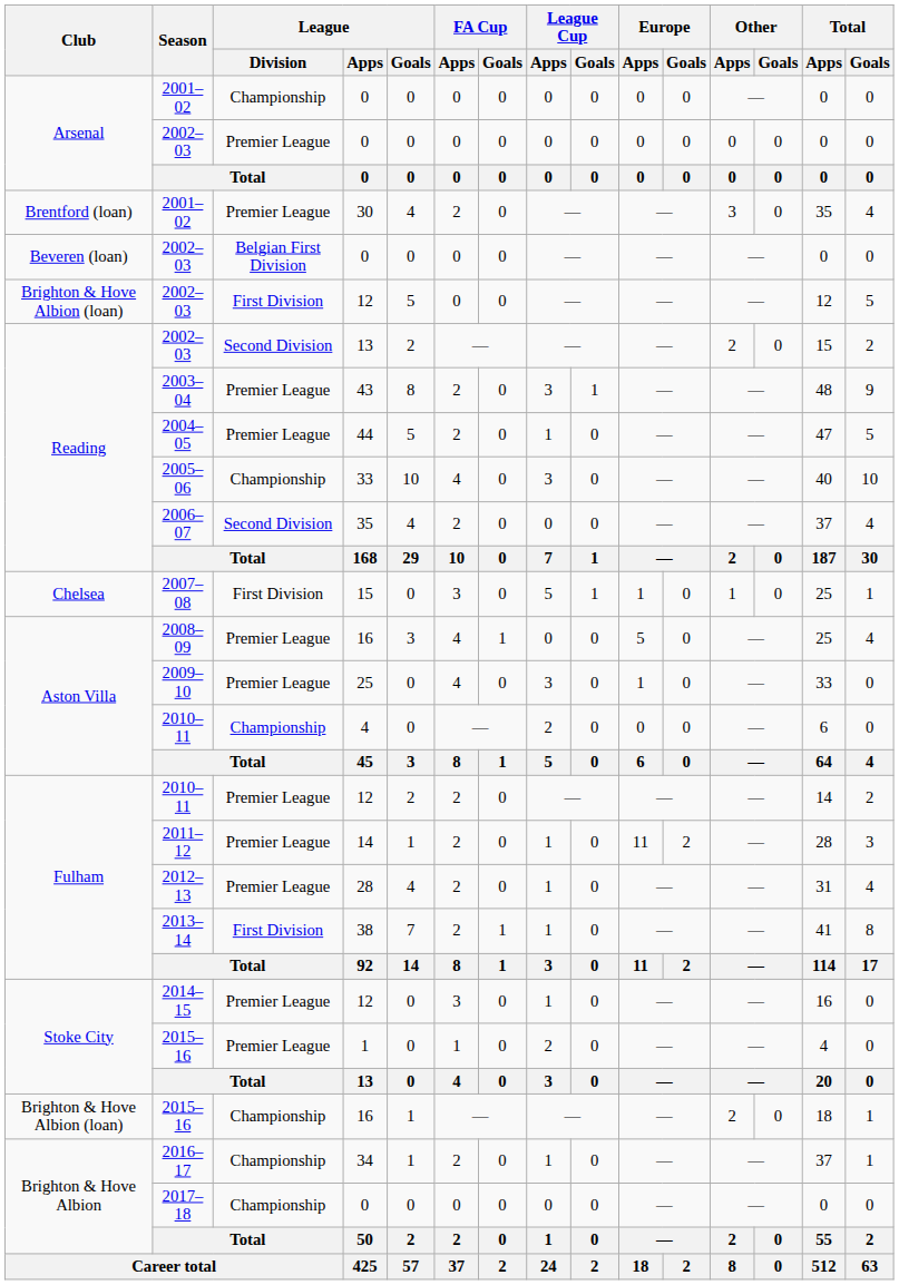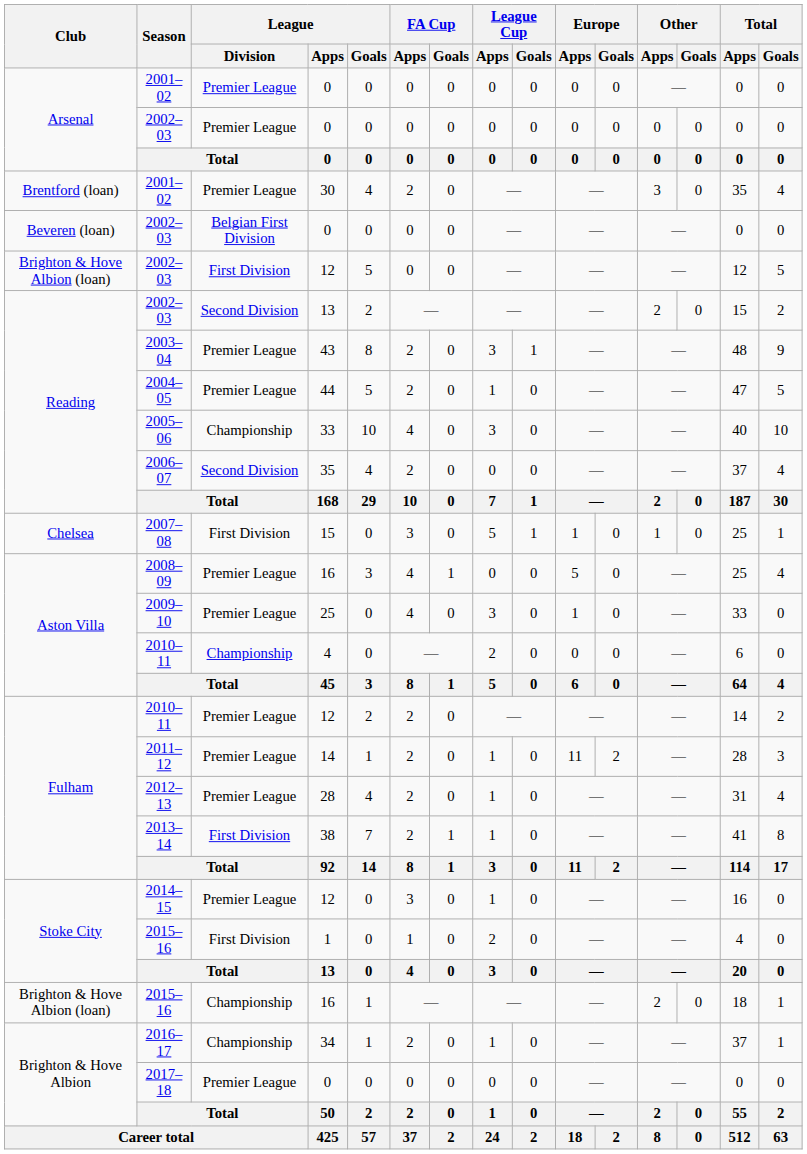 <table class="wikitable" style="text-align: center;">
 <tr>
 <th rowspan=2>Club</th>
 <th rowspan=2>Season</th>
 <th colspan=3>League</th>
 <th colspan=2><a href='#'>FA Cup</a></th>
 <th colspan=2><a href='#'>League Cup</a></th>
 <th colspan=2>Europe</th>
 <th colspan=2>Other</th>
 <th colspan=2>Total</th>
 </tr>
 <tr>
 <th>Division</th>
 <th>Apps</th>
 <th>Goals</th>
 <th>Apps</th>
 <th>Goals</th>
 <th>Apps</th>
 <th>Goals</th>
 <th>Apps</th>
 <th>Goals</th>
 <th>Apps</th>
 <th>Goals</th>
 <th>Apps</th>
 <th>Goals</th>
 </tr>
 <tr>
 <td rowspan=3><a href='#'>Arsenal</a></td>
 <td><a href='#'>2001–02</a></td>
-<td>Championship</td>
+<td><a href='#'>Premier League</a></td>
 <td>0</td>
 <td>0</td>
 <td>0</td>
 <td>0</td>
 <td>0</td>
 <td>0</td>
 <td>0</td>
 <td>0</td>
 <td colspan="2">—</td>
 <td>0</td>
 <td>0</td>
 </tr>
 <tr>
 <td><a href='#'>2002–03</a></td>
 <td>Premier League</td>
 <td>0</td>
 <td>0</td>
 <td>0</td>
 <td>0</td>
 <td>0</td>
 <td>0</td>
 <td>0</td>
 <td>0</td>
 <td>0</td>
 <td>0</td>
 <td>0</td>
 <td>0</td>
 </tr>
 <tr>
 <th colspan=2>Total</th>
 <th>0</th>
 <th>0</th>
 <th>0</th>
 <th>0</th>
 <th>0</th>
 <th>0</th>
 <th>0</th>
 <th>0</th>
 <th>0</th>
 <th>0</th>
 <th>0</th>
 <th>0</th>
 </tr>
 <tr>
 <td><a href='#'>Brentford</a> (loan)</td>
 <td><a href='#'>2001–02</a></td>
 <td>Premier League</td>
 <td>30</td>
 <td>4</td>
 <td>2</td>
 <td>0</td>
 <td colspan=2>—</td>
 <td colspan=2>—</td>
 <td>3</td>
 <td>0</td>
 <td>35</td>
 <td>4</td>
 </tr>
 <tr>
 <td><a href='#'>Beveren</a> (loan)</td>
 <td><a href='#'>2002–03</a></td>
 <td><a href='#'>Belgian First Division</a></td>
 <td>0</td>
 <td>0</td>
 <td>0</td>
 <td>0</td>
 <td colspan=2>—</td>
 <td colspan=2>—</td>
 <td colspan=2>—</td>
 <td>0</td>
 <td>0</td>
 </tr>
 <tr>
 <td><a href='#'>Brighton & Hove Albion</a> (loan)</td>
 <td><a href='#'>2002–03</a></td>
 <td><a href='#'>First Division</a></td>
 <td>12</td>
 <td>5</td>
 <td>0</td>
 <td>0</td>
 <td colspan=2>—</td>
 <td colspan=2>—</td>
 <td colspan=2>—</td>
 <td>12</td>
 <td>5</td>
 </tr>
 <tr>
 <td rowspan=6><a href='#'>Reading</a></td>
 <td><a href='#'>2002–03</a></td>
 <td><a href='#'>Second Division</a></td>
 <td>13</td>
 <td>2</td>
 <td colspan=2>—</td>
 <td colspan=2>—</td>
 <td colspan=2>—</td>
 <td>2</td>
 <td>0</td>
 <td>15</td>
 <td>2</td>
 </tr>
 <tr>
 <td><a href='#'>2003–04</a></td>
 <td>Premier League</td>
 <td>43</td>
 <td>8</td>
 <td>2</td>
 <td>0</td>
 <td>3</td>
 <td>1</td>
 <td colspan=2>—</td>
 <td colspan=2>—</td>
 <td>48</td>
 <td>9</td>
 </tr>
 <tr>
 <td><a href='#'>2004–05</a></td>
 <td>Premier League</td>
 <td>44</td>
 <td>5</td>
 <td>2</td>
 <td>0</td>
 <td>1</td>
 <td>0</td>
 <td colspan=2>—</td>
 <td colspan=2>—</td>
 <td>47</td>
 <td>5</td>
 </tr>
 <tr>
 <td><a href='#'>2005–06</a></td>
 <td>Championship</td>
 <td>33</td>
 <td>10</td>
 <td>4</td>
 <td>0</td>
 <td>3</td>
 <td>0</td>
 <td colspan=2>—</td>
 <td colspan=2>—</td>
 <td>40</td>
 <td>10</td>
 </tr>
 <tr>
 <td><a href='#'>2006–07</a></td>
 <td><a href='#'>Second Division</a></td>
 <td>35</td>
 <td>4</td>
 <td>2</td>
 <td>0</td>
 <td>0</td>
 <td>0</td>
 <td colspan=2>—</td>
 <td colspan=2>—</td>
 <td>37</td>
 <td>4</td>
 </tr>
 <tr>
 <th colspan=2>Total</th>
 <th>168</th>
 <th>29</th>
 <th>10</th>
 <th>0</th>
 <th>7</th>
 <th>1</th>
 <th colspan=2>—</th>
 <th>2</th>
 <th>0</th>
 <th>187</th>
 <th>30</th>
 </tr>
 <tr>
 <td><a href='#'>Chelsea</a></td>
 <td><a href='#'>2007–08</a></td>
 <td>First Division</td>
 <td>15</td>
 <td>0</td>
 <td>3</td>
 <td>0</td>
 <td>5</td>
 <td>1</td>
 <td>1</td>
 <td>0</td>
 <td>1</td>
 <td>0</td>
 <td>25</td>
 <td>1</td>
 </tr>
 <tr>
 <td rowspan=4><a href='#'>Aston Villa</a></td>
 <td><a href='#'>2008–09</a></td>
 <td>Premier League</td>
 <td>16</td>
 <td>3</td>
 <td>4</td>
 <td>1</td>
 <td>0</td>
 <td>0</td>
 <td>5</td>
 <td>0</td>
 <td colspan=2>—</td>
 <td>25</td>
 <td>4</td>
 </tr>
 <tr>
 <td><a href='#'>2009–10</a></td>
 <td>Premier League</td>
 <td>25</td>
 <td>0</td>
 <td>4</td>
 <td>0</td>
 <td>3</td>
 <td>0</td>
 <td>1</td>
 <td>0</td>
 <td colspan=2>—</td>
 <td>33</td>
 <td>0</td>
 </tr>
 <tr>
 <td><a href='#'>2010–11</a></td>
 <td><a href='#'>Championship</a></td>
 <td>4</td>
 <td>0</td>
 <td colspan=2>—</td>
 <td>2</td>
 <td>0</td>
 <td>0</td>
 <td>0</td>
 <td colspan=2>—</td>
 <td>6</td>
 <td>0</td>
 </tr>
 <tr>
 <th colspan=2>Total</th>
 <th>45</th>
 <th>3</th>
 <th>8</th>
 <th>1</th>
 <th>5</th>
 <th>0</th>
 <th>6</th>
 <th>0</th>
 <th colspan=2>—</th>
 <th>64</th>
 <th>4</th>
 </tr>
 <tr>
 <td rowspan=5><a href='#'>Fulham</a></td>
 <td><a href='#'>2010–11</a></td>
 <td>Premier League</td>
 <td>12</td>
 <td>2</td>
 <td>2</td>
 <td>0</td>
 <td colspan=2>—</td>
 <td colspan=2>—</td>
 <td colspan=2>—</td>
 <td>14</td>
 <td>2</td>
 </tr>
 <tr>
 <td><a href='#'>2011–12</a></td>
 <td>Premier League</td>
 <td>14</td>
 <td>1</td>
 <td>2</td>
 <td>0</td>
 <td>1</td>
 <td>0</td>
 <td>11</td>
 <td>2</td>
 <td colspan=2>—</td>
 <td>28</td>
 <td>3</td>
 </tr>
 <tr>
 <td><a href='#'>2012–13</a></td>
 <td>Premier League</td>
 <td>28</td>
 <td>4</td>
 <td>2</td>
 <td>0</td>
 <td>1</td>
 <td>0</td>
 <td colspan=2>—</td>
 <td colspan=2>—</td>
 <td>31</td>
 <td>4</td>
 </tr>
 <tr>
 <td><a href='#'>2013–14</a></td>
 <td><a href='#'>First Division</a></td>
 <td>38</td>
 <td>7</td>
 <td>2</td>
 <td>1</td>
 <td>1</td>
 <td>0</td>
 <td colspan=2>—</td>
 <td colspan=2>—</td>
 <td>41</td>
 <td>8</td>
 </tr>
 <tr>
 <th colspan=2>Total</th>
 <th>92</th>
 <th>14</th>
 <th>8</th>
 <th>1</th>
 <th>3</th>
 <th>0</th>
 <th>11</th>
 <th>2</th>
 <th colspan=2>—</th>
 <th>114</th>
 <th>17</th>
 </tr>
 <tr>
 <td rowspan=3><a href='#'>Stoke City</a></td>
 <td><a href='#'>2014–15</a></td>
 <td>Premier League</td>
 <td>12</td>
 <td>0</td>
 <td>3</td>
 <td>0</td>
 <td>1</td>
 <td>0</td>
 <td colspan=2>—</td>
 <td colspan=2>—</td>
 <td>16</td>
 <td>0</td>
 </tr>
 <tr>
 <td><a href='#'>2015–16</a></td>
-<td>Premier League</td>
+<td>First Division</td>
 <td>1</td>
 <td>0</td>
 <td>1</td>
 <td>0</td>
 <td>2</td>
 <td>0</td>
 <td colspan=2>—</td>
 <td colspan=2>—</td>
 <td>4</td>
 <td>0</td>
 </tr>
 <tr>
 <th colspan=2>Total</th>
 <th>13</th>
 <th>0</th>
 <th>4</th>
 <th>0</th>
 <th>3</th>
 <th>0</th>
 <th colspan=2>—</th>
 <th colspan=2>—</th>
 <th>20</th>
 <th>0</th>
 </tr>
 <tr>
 <td>Brighton & Hove Albion (loan)</td>
 <td><a href='#'>2015–16</a></td>
 <td>Championship</td>
 <td>16</td>
 <td>1</td>
 <td colspan=2>—</td>
 <td colspan=2>—</td>
 <td colspan=2>—</td>
 <td>2</td>
 <td>0</td>
 <td>18</td>
 <td>1</td>
 </tr>
 <tr>
 <td rowspan=3>Brighton & Hove Albion</td>
 <td><a href='#'>2016–17</a></td>
 <td>Championship</td>
 <td>34</td>
 <td>1</td>
 <td>2</td>
 <td>0</td>
 <td>1</td>
 <td>0</td>
 <td colspan=2>—</td>
 <td colspan=2>—</td>
 <td>37</td>
 <td>1</td>
 </tr>
 <tr>
 <td><a href='#'>2017–18</a></td>
-<td>Championship</td>
+<td>Premier League</td>
 <td>0</td>
 <td>0</td>
 <td>0</td>
 <td>0</td>
 <td>0</td>
 <td>0</td>
 <td colspan=2>—</td>
 <td colspan=2>—</td>
 <td>0</td>
 <td>0</td>
 </tr>
 <tr>
 <th colspan=2>Total</th>
 <th>50</th>
 <th>2</th>
 <th>2</th>
 <th>0</th>
 <th>1</th>
 <th>0</th>
 <th colspan=2>—</th>
 <th>2</th>
 <th>0</th>
 <th>55</th>
 <th>2</th>
 </tr>
 <tr>
 <th colspan=3>Career total</th>
 <th>425</th>
 <th>57</th>
 <th>37</th>
 <th>2</th>
 <th>24</th>
 <th>2</th>
 <th>18</th>
 <th>2</th>
 <th>8</th>
 <th>0</th>
 <th>512</th>
 <th>63</th>
 </tr>
 </table>
